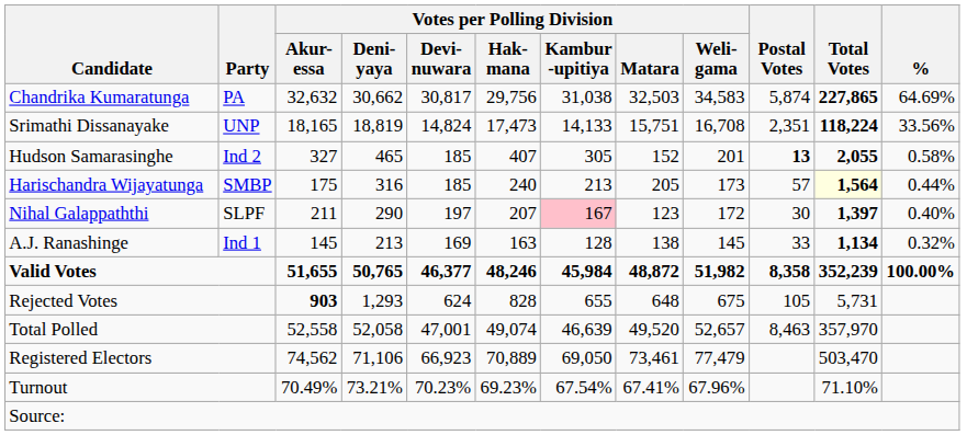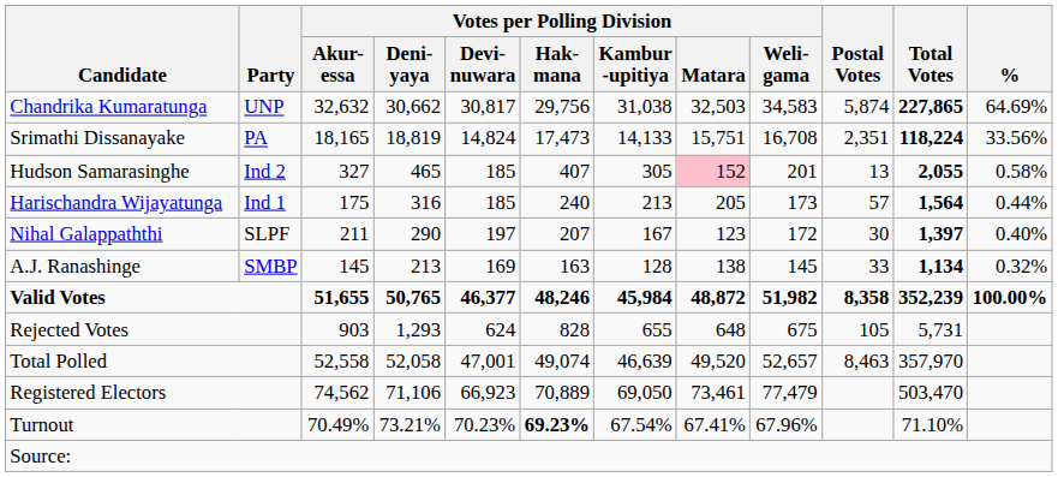 <table class="wikitable" border="1" style="text-align:right;">
 <tr>
 <th align=left valign=bottom rowspan=2 width="180">Candidate</th>
 <th align=left valign=bottom rowspan=2 width="40">Party</th>
 <th colspan=7>Votes per Polling Division</th>
 <th align=center valign=bottom rowspan=2 width="50">Postal<br>Votes</th>
 <th align=center valign=bottom rowspan=2 width="50">Total Votes</th>
 <th align=center valign=bottom rowspan=2 width="50">%</th>
 </tr>
 <tr>
 <th align=center valign=bottom width="50">Akur-<br>essa</th>
 <th align=center valign=bottom width="50">Deni-<br>yaya</th>
 <th align=center valign=bottom width="50">Devi-<br>nuwara</th>
 <th align=center valign=bottom width="50">Hak-<br>mana</th>
 <th align=center valign=bottom width="50">Kambur<br>-upitiya</th>
 <th align=center valign=bottom width="50">Matara</th>
 <th align=center valign=bottom width="50">Weli-<br>gama</th>
 </tr>
 <tr>
 <td align=left><a href='#'>Chandrika Kumaratunga</a></td>
-<td align=left><a href='#'>PA</a></td>
+<td align=left><a href='#'>UNP</a></td>
 <td>32,632</td>
 <td>30,662</td>
 <td>30,817</td>
 <td>29,756</td>
 <td>31,038</td>
 <td>32,503</td>
 <td>34,583</td>
 <td>5,874</td>
 <td><strong>227,865</strong></td>
 <td>64.69%</td>
 </tr>
 <tr>
 <td align=left>Srimathi Dissanayake</td>
-<td align=left><a href='#'>UNP</a></td>
+<td align=left><a href='#'>PA</a></td>
 <td>18,165</td>
 <td>18,819</td>
 <td>14,824</td>
 <td>17,473</td>
 <td>14,133</td>
 <td>15,751</td>
 <td>16,708</td>
 <td>2,351</td>
 <td><strong>118,224</strong></td>
 <td>33.56%</td>
 </tr>
 <tr>
 <td align=left>Hudson Samarasinghe</td>
 <td align=left><a href='#'>Ind 2</a></td>
 <td>327</td>
 <td>465</td>
 <td>185</td>
 <td>407</td>
 <td>305</td>
-<td>152</td>
+<td style="background: pink;">152</td>
 <td>201</td>
-<td><strong>13</strong></td>
+<td>13</td>
 <td><strong>2,055</strong></td>
 <td>0.58%</td>
 </tr>
 <tr>
 <td align=left><a href='#'>Harischandra Wijayatunga</a></td>
-<td align=left><a href='#'>SMBP</a></td>
+<td align=left><a href='#'>Ind 1</a></td>
 <td>175</td>
 <td>316</td>
 <td>185</td>
 <td>240</td>
 <td>213</td>
 <td>205</td>
 <td>173</td>
 <td>57</td>
-<td style="background: lightyellow;"><strong>1,564</strong></td>
+<td><strong>1,564</strong></td>
 <td>0.44%</td>
 </tr>
 <tr>
 <td align=left><a href='#'>Nihal Galappaththi</a></td>
 <td align=left>SLPF</td>
 <td>211</td>
 <td>290</td>
 <td>197</td>
 <td>207</td>
-<td style="background: pink;">167</td>
+<td>167</td>
 <td>123</td>
 <td>172</td>
 <td>30</td>
 <td><strong>1,397</strong></td>
 <td>0.40%</td>
 </tr>
 <tr>
 <td align=left>A.J. Ranashinge</td>
-<td align=left><a href='#'>Ind 1</a></td>
+<td align=left><a href='#'>SMBP</a></td>
 <td>145</td>
 <td>213</td>
 <td>169</td>
 <td>163</td>
 <td>128</td>
 <td>138</td>
 <td>145</td>
 <td>33</td>
 <td><strong>1,134</strong></td>
 <td>0.32%</td>
 </tr>
 <tr>
 <td align=left colspan=2><strong>Valid Votes</strong></td>
 <td><strong>51,655</strong></td>
 <td><strong>50,765</strong></td>
 <td><strong>46,377</strong></td>
 <td><strong>48,246</strong></td>
 <td><strong>45,984</strong></td>
 <td><strong>48,872</strong></td>
 <td><strong>51,982</strong></td>
 <td><strong>8,358</strong></td>
 <td><strong>352,239</strong></td>
 <td><strong>100.00%</strong></td>
 </tr>
 <tr>
 <td align=left colspan=2>Rejected Votes</td>
-<td><strong>903</strong></td>
+<td>903</td>
 <td>1,293</td>
 <td>624</td>
 <td>828</td>
 <td>655</td>
 <td>648</td>
 <td>675</td>
 <td>105</td>
 <td>5,731</td>
 <td></td>
 </tr>
 <tr>
 <td align=left colspan=2>Total Polled</td>
 <td>52,558</td>
 <td>52,058</td>
 <td>47,001</td>
 <td>49,074</td>
 <td>46,639</td>
 <td>49,520</td>
 <td>52,657</td>
 <td>8,463</td>
 <td>357,970</td>
 <td></td>
 </tr>
 <tr>
 <td align=left colspan=2>Registered Electors</td>
 <td>74,562</td>
 <td>71,106</td>
 <td>66,923</td>
 <td>70,889</td>
 <td>69,050</td>
 <td>73,461</td>
 <td>77,479</td>
 <td></td>
 <td>503,470</td>
 <td></td>
 </tr>
 <tr>
 <td align=left colspan=2>Turnout</td>
 <td>70.49%</td>
 <td>73.21%</td>
 <td>70.23%</td>
-<td>69.23%</td>
+<td><strong>69.23%</strong></td>
 <td>67.54%</td>
 <td>67.41%</td>
 <td>67.96%</td>
 <td></td>
 <td>71.10%</td>
 <td></td>
 </tr>
 <tr>
 <td align=left colspan=12>Source:</td>
 </tr>
 </table>
